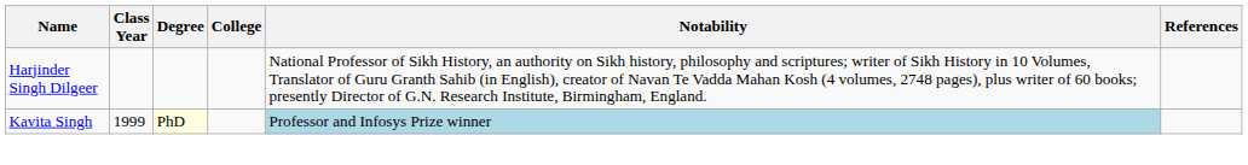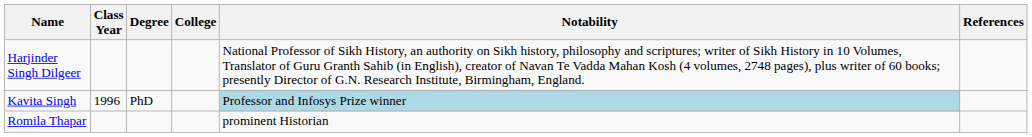 <table class="wikitable">
 <tr>
 <th>Name</th>
 <th>Class<br>Year</th>
 <th>Degree</th>
 <th>College</th>
 <th>Notability</th>
 <th>References</th>
 </tr>
 <tr>
 <td><a href='#'>Harjinder Singh Dilgeer</a></td>
 <td></td>
 <td></td>
 <td></td>
 <td>National Professor of Sikh History, an authority on Sikh history, philosophy and scriptures; writer of Sikh History in 10 Volumes, Translator of Guru Granth Sahib (in English), creator of Navan Te Vadda Mahan Kosh (4 volumes, 2748 pages), plus writer of 60 books; presently Director of G.N. Research Institute, Birmingham, England.</td>
 <td></td>
 </tr>
 <tr>
 <td><a href='#'>Kavita Singh</a></td>
-<td>1999</td>
-<td style="background: lightyellow;">PhD</td>
+<td>1996</td>
+<td>PhD</td>
 <td></td>
 <td style="background: lightblue;">Professor and  Infosys Prize winner</td>
 <td></td>
 </tr>
+<tr>
+<td><a href='#'>Romila Thapar</a></td>
+<td></td>
+<td></td>
+<td></td>
+<td>prominent Historian</td>
+<td></td>
+</tr>
 </table>
